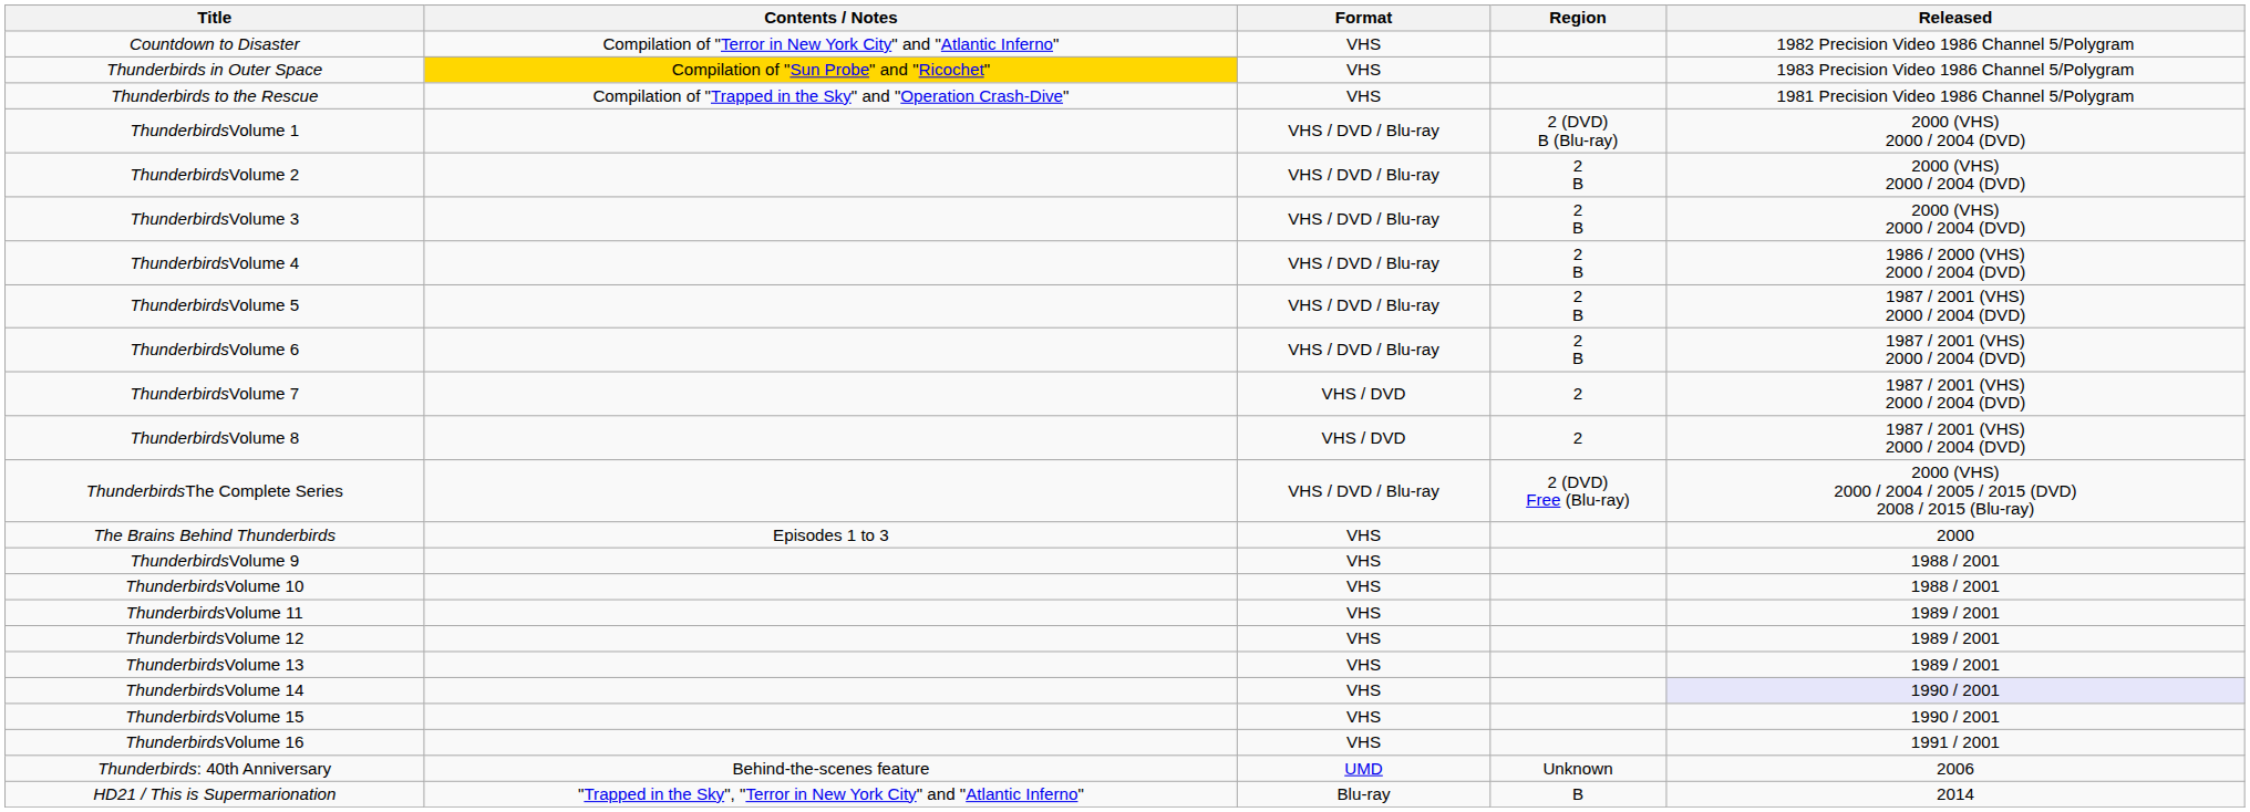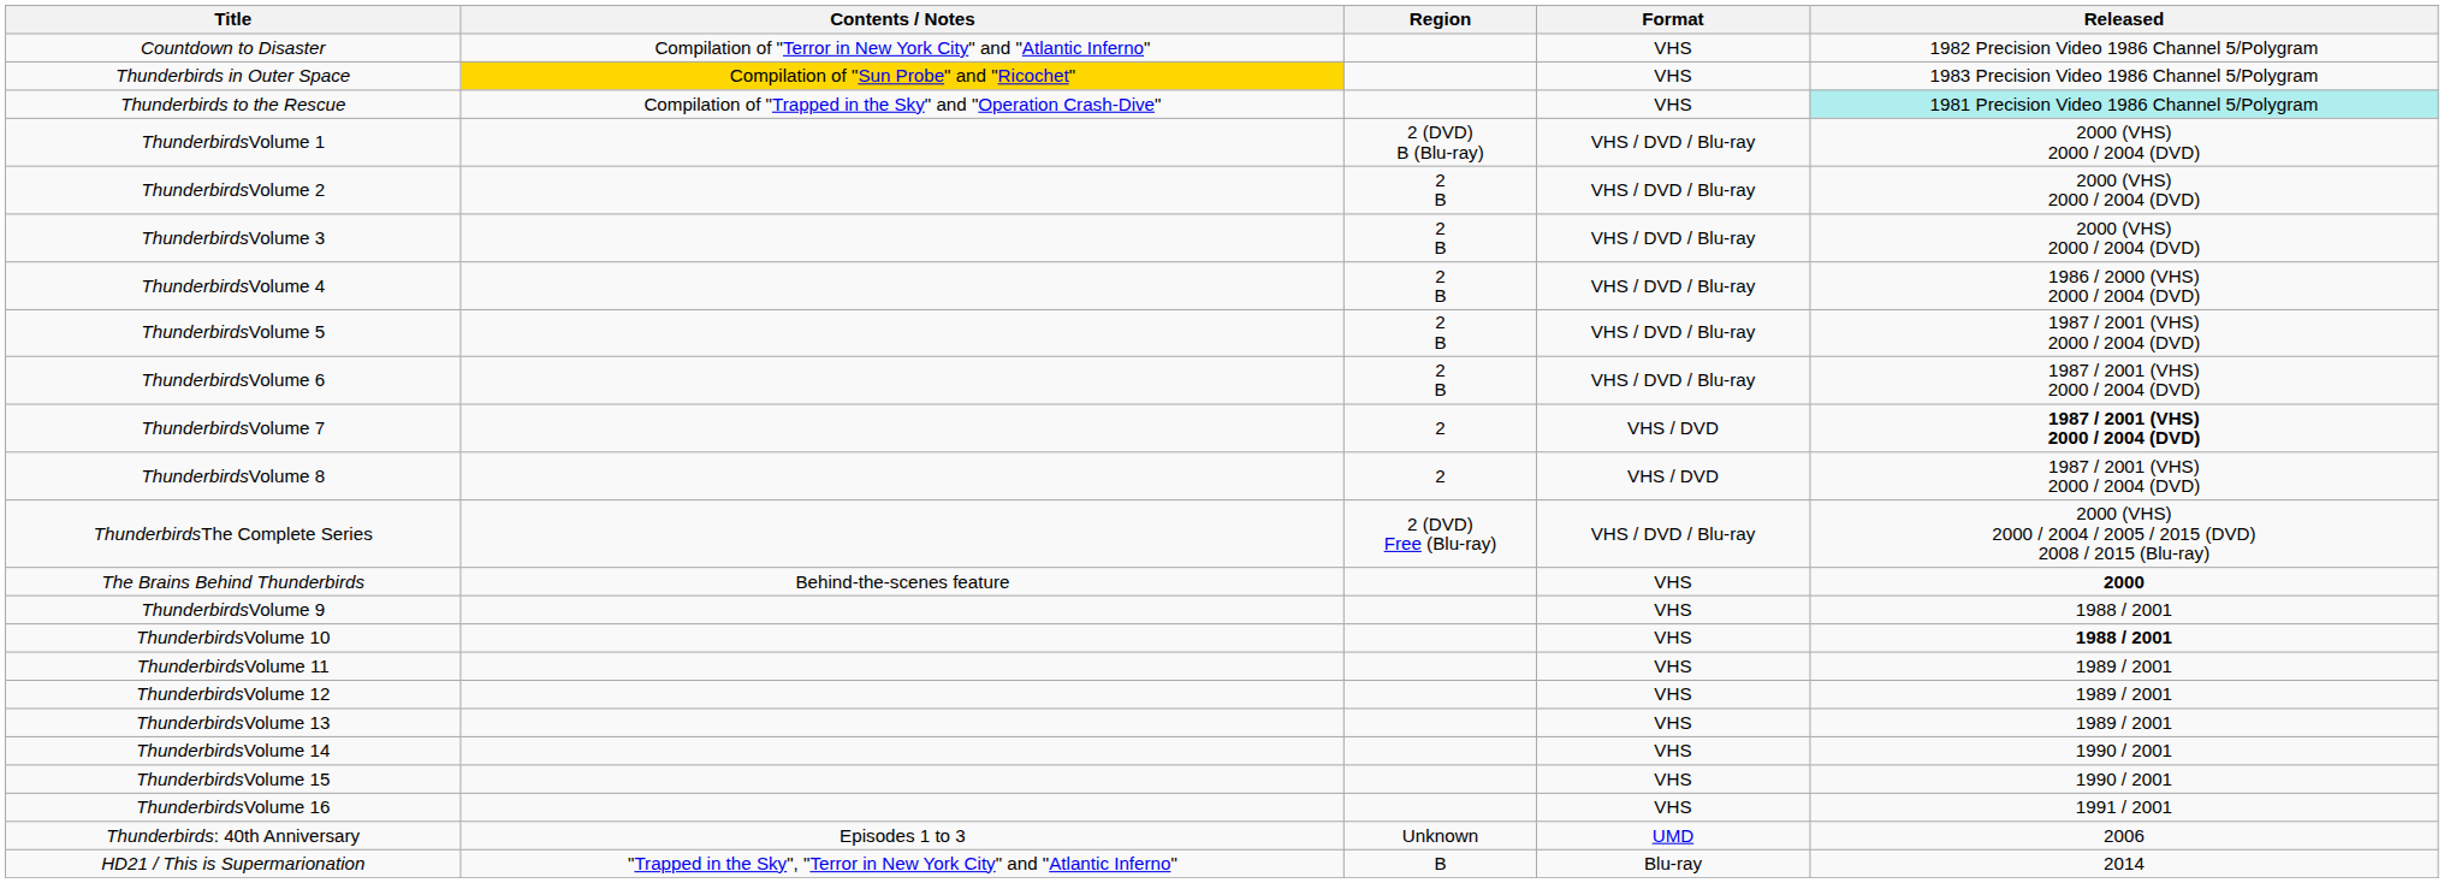 <table class="wikitable" style="width:100%; text-align:center; font-size:93%">
 <tr>
 <th>Title</th>
 <th>Contents / Notes</th>
+<th>Region</th>
 <th>Format</th>
-<th>Region</th>
 <th>Released</th>
 </tr>
 <tr>
 <td><em>Countdown to Disaster</em></td>
 <td>Compilation of "<a href='#'>Terror in New York City</a>" and "<a href='#'>Atlantic Inferno</a>"</td>
+<td></td>
 <td>VHS</td>
-<td></td>
 <td>1982 Precision Video 1986 Channel 5/Polygram</td>
 </tr>
 <tr>
 <td><em>Thunderbirds in Outer Space</em></td>
 <td style="background: gold;">Compilation of "<a href='#'>Sun Probe</a>" and "<a href='#'>Ricochet</a>"</td>
+<td></td>
 <td>VHS</td>
-<td></td>
 <td>1983 Precision Video 1986 Channel 5/Polygram</td>
 </tr>
 <tr>
 <td><em>Thunderbirds to the Rescue</em></td>
 <td>Compilation of "<a href='#'>Trapped in the Sky</a>" and "<a href='#'>Operation Crash-Dive</a>"</td>
+<td></td>
 <td>VHS</td>
-<td></td>
-<td>1981 Precision Video 1986 Channel 5/Polygram</td>
+<td style="background: paleturquoise;">1981 Precision Video 1986 Channel 5/Polygram</td>
 </tr>
 <tr>
 <td><em>Thunderbirds</em>Volume 1</td>
 <td></td>
+<td>2 (DVD)<br>B (Blu-ray)</td>
 <td>VHS / DVD / Blu-ray</td>
-<td>2 (DVD)<br>B (Blu-ray)</td>
 <td>2000 (VHS)<br>2000 / 2004 (DVD)</td>
 </tr>
 <tr>
 <td><em>Thunderbirds</em>Volume 2</td>
 <td></td>
+<td>2<br>B</td>
 <td>VHS / DVD / Blu-ray</td>
-<td>2<br>B</td>
 <td>2000 (VHS)<br>2000 / 2004 (DVD)</td>
 </tr>
 <tr>
 <td><em>Thunderbirds</em>Volume 3</td>
 <td></td>
+<td>2<br>B</td>
 <td>VHS / DVD / Blu-ray</td>
-<td>2<br>B</td>
 <td>2000 (VHS)<br>2000 / 2004 (DVD)</td>
 </tr>
 <tr>
 <td><em>Thunderbirds</em>Volume 4</td>
 <td></td>
+<td>2<br>B</td>
 <td>VHS / DVD / Blu-ray</td>
-<td>2<br>B</td>
 <td>1986 / 2000 (VHS)<br>2000 / 2004 (DVD)</td>
 </tr>
 <tr>
 <td><em>Thunderbirds</em>Volume 5</td>
 <td></td>
+<td>2<br>B</td>
 <td>VHS / DVD / Blu-ray</td>
-<td>2<br>B</td>
 <td>1987 / 2001 (VHS)<br>2000 / 2004 (DVD)</td>
 </tr>
 <tr>
 <td><em>Thunderbirds</em>Volume 6</td>
 <td></td>
+<td>2<br>B</td>
 <td>VHS / DVD / Blu-ray</td>
-<td>2<br>B</td>
 <td>1987 / 2001 (VHS)<br>2000 / 2004 (DVD)</td>
 </tr>
 <tr>
 <td><em>Thunderbirds</em>Volume 7</td>
 <td></td>
+<td>2</td>
 <td>VHS / DVD</td>
-<td>2</td>
-<td>1987 / 2001 (VHS)<br>2000 / 2004 (DVD)</td>
+<td><strong>1987 / 2001 (VHS)<br>2000 / 2004 (DVD)</strong></td>
 </tr>
 <tr>
 <td><em>Thunderbirds</em>Volume 8</td>
 <td></td>
+<td>2</td>
 <td>VHS / DVD</td>
-<td>2</td>
 <td>1987 / 2001 (VHS)<br>2000 / 2004 (DVD)</td>
 </tr>
 <tr>
 <td><em>Thunderbirds</em>The Complete Series</td>
 <td></td>
+<td>2 (DVD)<br><a href='#'>Free</a> (Blu-ray)</td>
 <td>VHS / DVD / Blu-ray</td>
-<td>2 (DVD)<br><a href='#'>Free</a> (Blu-ray)</td>
 <td>2000 (VHS)<br>2000 / 2004 / 2005 / 2015 (DVD)<br>2008 / 2015 (Blu-ray)</td>
 </tr>
 <tr>
 <td><em>The Brains Behind Thunderbirds</em></td>
-<td>Episodes 1 to 3</td>
+<td>Behind-the-scenes feature</td>
+<td></td>
 <td>VHS</td>
-<td></td>
-<td>2000</td>
+<td><strong>2000</strong></td>
 </tr>
 <tr>
 <td><em>Thunderbirds</em>Volume 9</td>
 <td></td>
+<td></td>
 <td>VHS</td>
-<td></td>
 <td>1988 / 2001</td>
 </tr>
 <tr>
 <td><em>Thunderbirds</em>Volume 10</td>
 <td></td>
+<td></td>
 <td>VHS</td>
-<td></td>
-<td>1988 / 2001</td>
+<td><strong>1988 / 2001</strong></td>
 </tr>
 <tr>
 <td><em>Thunderbirds</em>Volume 11</td>
 <td></td>
+<td></td>
 <td>VHS</td>
-<td></td>
 <td>1989 / 2001</td>
 </tr>
 <tr>
 <td><em>Thunderbirds</em>Volume 12</td>
 <td></td>
+<td></td>
 <td>VHS</td>
-<td></td>
 <td>1989 / 2001</td>
 </tr>
 <tr>
 <td><em>Thunderbirds</em>Volume 13</td>
 <td></td>
+<td></td>
 <td>VHS</td>
-<td></td>
 <td>1989 / 2001</td>
 </tr>
 <tr>
 <td><em>Thunderbirds</em>Volume 14</td>
 <td></td>
+<td></td>
 <td>VHS</td>
-<td></td>
-<td style="background: lavender;">1990 / 2001</td>
+<td>1990 / 2001</td>
 </tr>
 <tr>
 <td><em>Thunderbirds</em>Volume 15</td>
 <td></td>
+<td></td>
 <td>VHS</td>
-<td></td>
 <td>1990 / 2001</td>
 </tr>
 <tr>
 <td><em>Thunderbirds</em>Volume 16</td>
 <td></td>
+<td></td>
 <td>VHS</td>
-<td></td>
 <td>1991 / 2001</td>
 </tr>
 <tr>
 <td><em>Thunderbirds</em>: 40th Anniversary</td>
-<td>Behind-the-scenes feature</td>
+<td>Episodes 1 to 3</td>
+<td>Unknown</td>
 <td><a href='#'>UMD</a></td>
-<td>Unknown</td>
 <td>2006</td>
 </tr>
 <tr>
 <td><em>HD21 / This is Supermarionation</em></td>
 <td>"<a href='#'>Trapped in the Sky</a>", "<a href='#'>Terror in New York City</a>" and "<a href='#'>Atlantic Inferno</a>"</td>
+<td>B</td>
 <td>Blu-ray</td>
-<td>B</td>
 <td>2014</td>
 </tr>
 </table>
